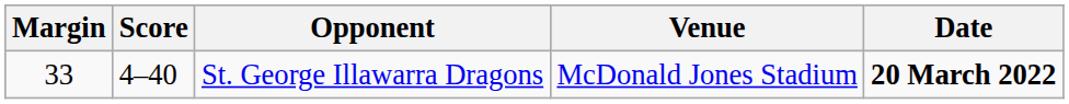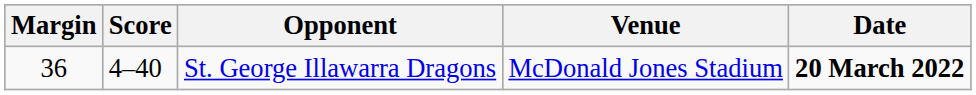 <table class="wikitable">
 <tr>
 <th>Margin</th>
 <th>Score</th>
 <th>Opponent</th>
 <th>Venue</th>
 <th>Date</th>
 </tr>
 <tr>
-<td align=center>33</td>
+<td align=center>36</td>
 <td>4–40</td>
 <td> <a href='#'>St. George Illawarra Dragons</a></td>
 <td><a href='#'>McDonald Jones Stadium</a></td>
 <td><strong>20 March 2022</strong></td>
 </tr>
 </table>
